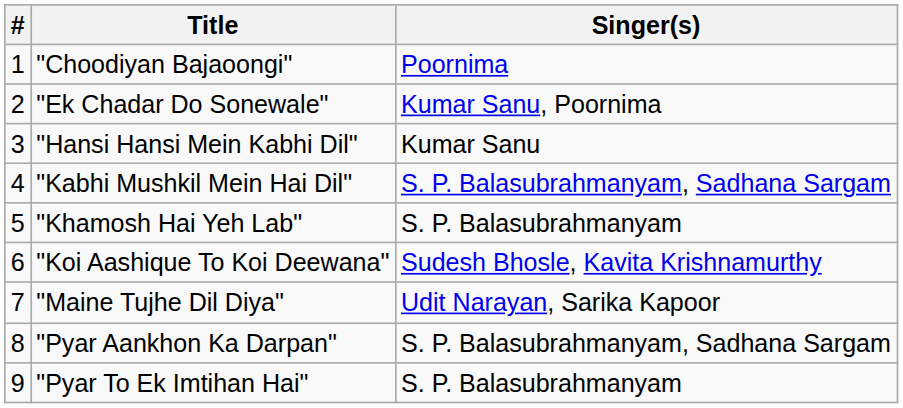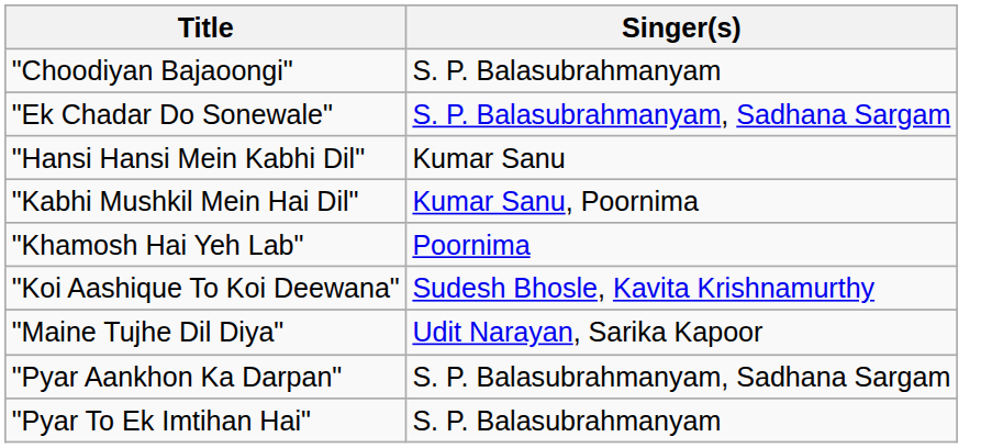 <table class="wikitable" style="font-size:95%;">
 <tr>
-<th>#</th>
 <th>Title</th>
 <th>Singer(s)</th>
 </tr>
 <tr>
-<td>1</td>
 <td>"Choodiyan Bajaoongi"</td>
-<td><a href='#'>Poornima</a></td>
+<td>S. P. Balasubrahmanyam</td>
 </tr>
 <tr>
-<td>2</td>
 <td>"Ek Chadar Do Sonewale"</td>
-<td><a href='#'>Kumar Sanu</a>, Poornima</td>
+<td><a href='#'>S. P. Balasubrahmanyam</a>, <a href='#'>Sadhana Sargam</a></td>
 </tr>
 <tr>
-<td>3</td>
 <td>"Hansi Hansi Mein Kabhi Dil"</td>
 <td>Kumar Sanu</td>
 </tr>
 <tr>
-<td>4</td>
 <td>"Kabhi Mushkil Mein Hai Dil"</td>
-<td><a href='#'>S. P. Balasubrahmanyam</a>, <a href='#'>Sadhana Sargam</a></td>
+<td><a href='#'>Kumar Sanu</a>, Poornima</td>
 </tr>
 <tr>
-<td>5</td>
 <td>"Khamosh Hai Yeh Lab"</td>
-<td>S. P. Balasubrahmanyam</td>
+<td><a href='#'>Poornima</a></td>
 </tr>
 <tr>
-<td>6</td>
 <td>"Koi Aashique To Koi Deewana"</td>
 <td><a href='#'>Sudesh Bhosle</a>, <a href='#'>Kavita Krishnamurthy</a></td>
 </tr>
 <tr>
-<td>7</td>
 <td>"Maine Tujhe Dil Diya"</td>
 <td><a href='#'>Udit Narayan</a>, Sarika Kapoor</td>
 </tr>
 <tr>
-<td>8</td>
 <td>"Pyar Aankhon Ka Darpan"</td>
 <td>S. P. Balasubrahmanyam, Sadhana Sargam</td>
 </tr>
 <tr>
-<td>9</td>
 <td>"Pyar To Ek Imtihan Hai"</td>
 <td>S. P. Balasubrahmanyam</td>
 </tr>
 </table>
